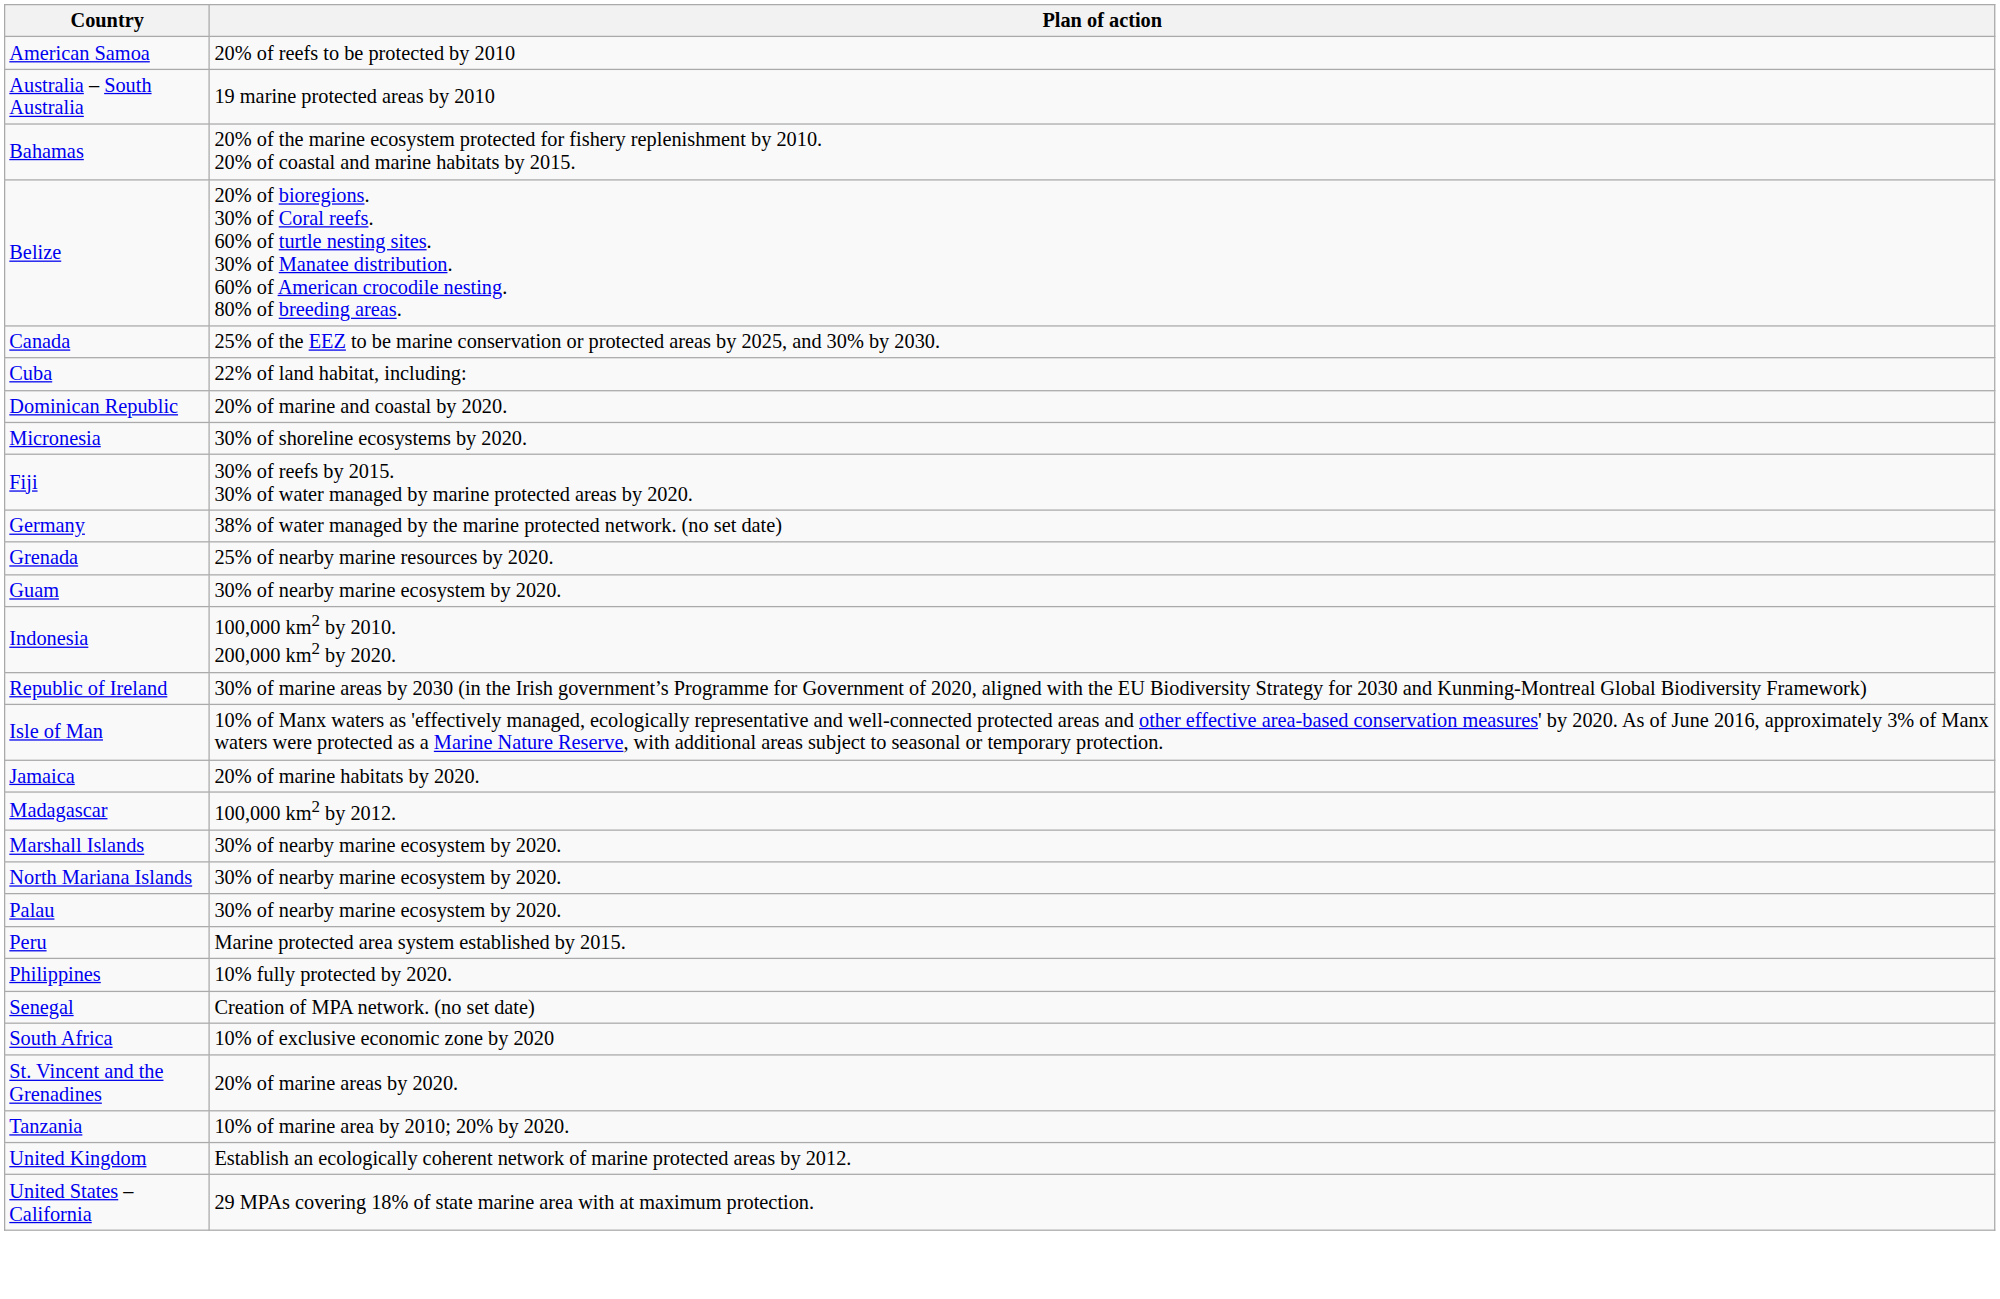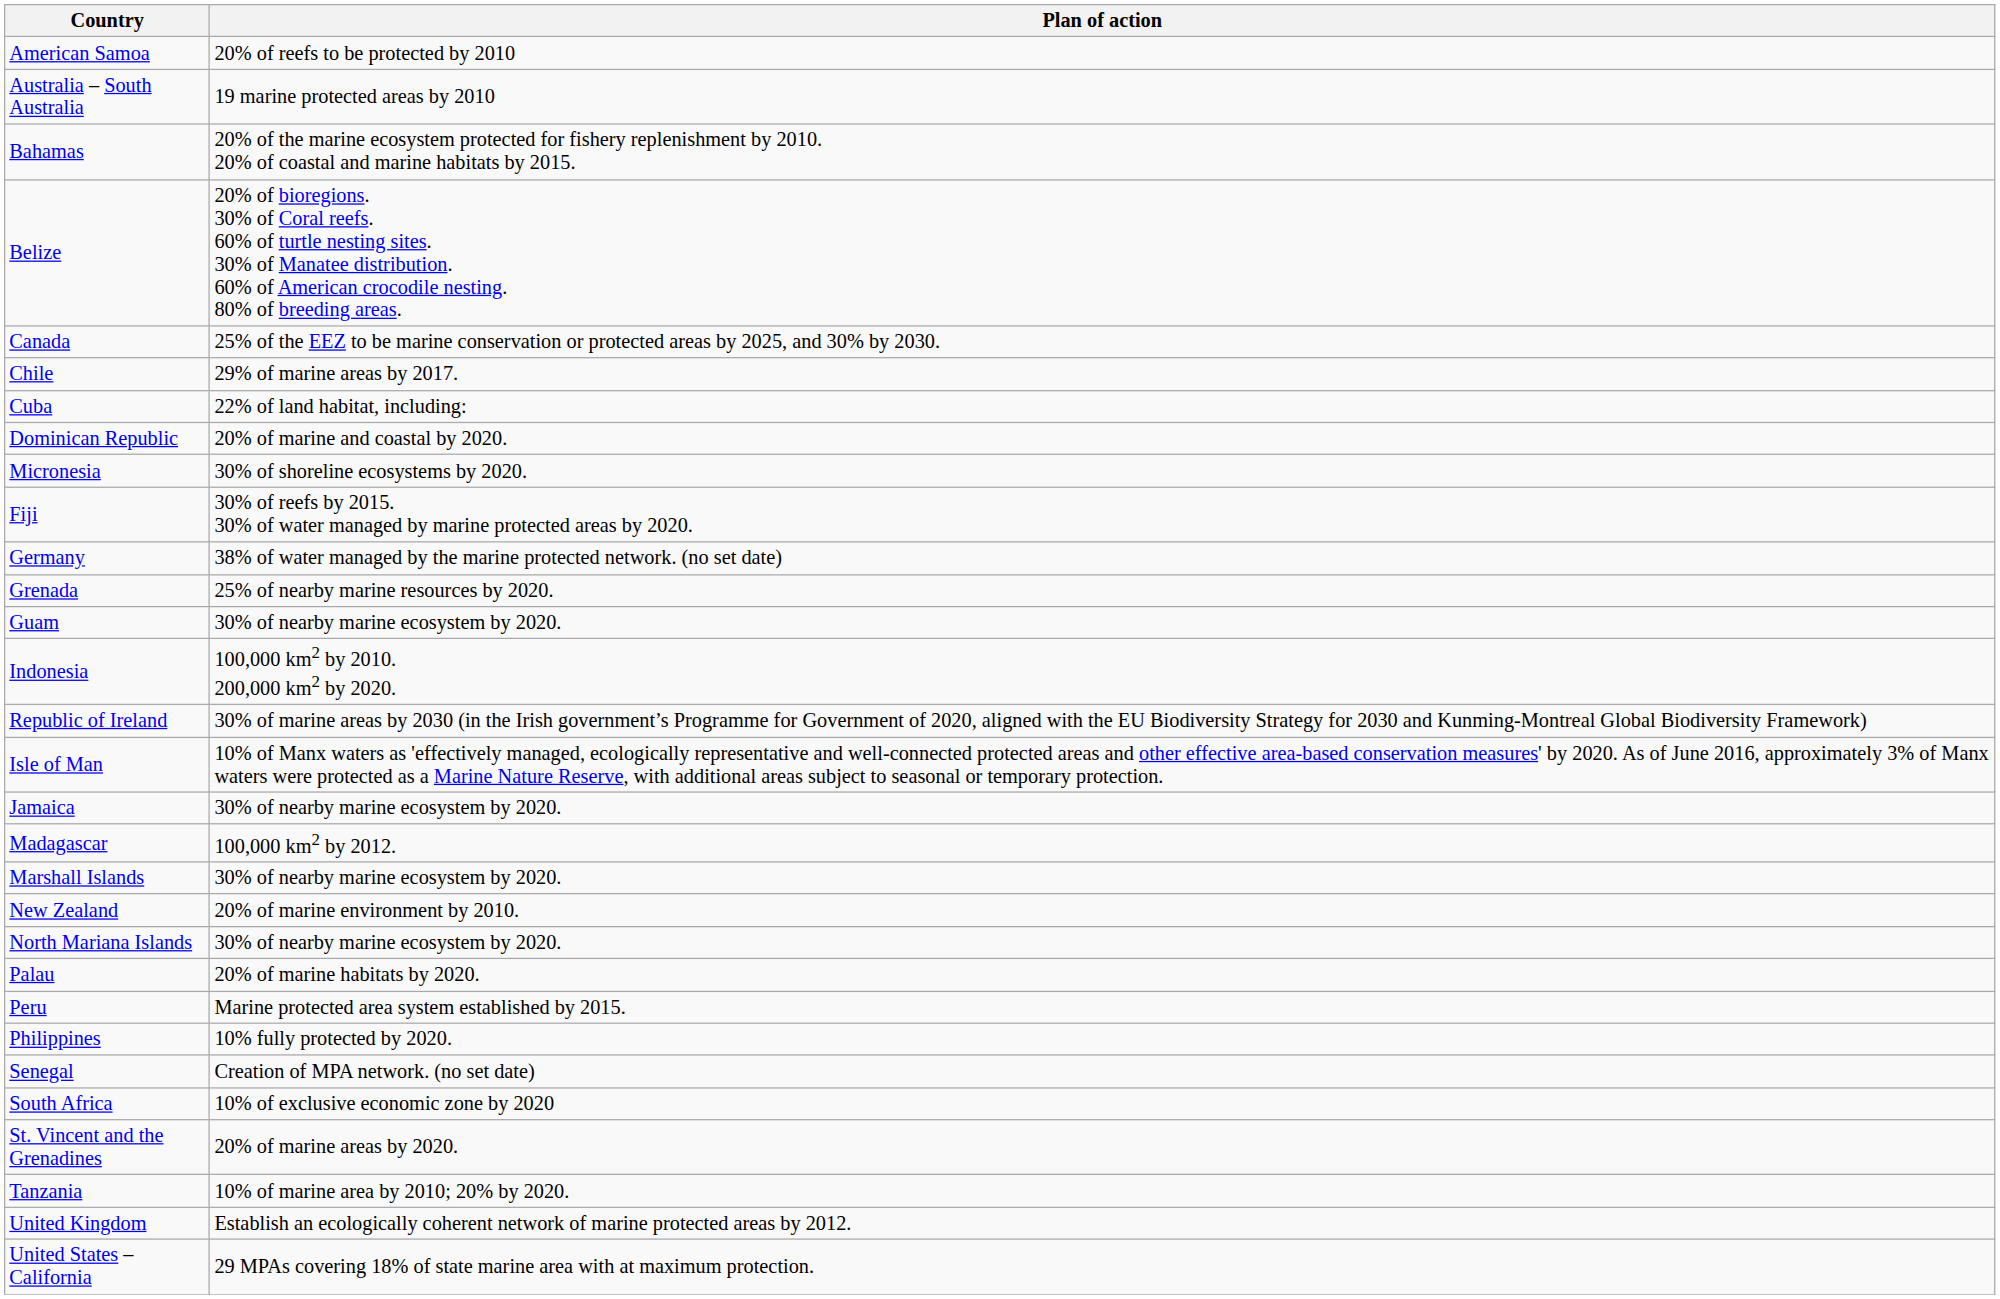 <table class="wikitable">
 <tr>
 <th>Country</th>
 <th>Plan of action</th>
 </tr>
 <tr>
 <td><a href='#'>American Samoa</a></td>
 <td>20% of reefs to be protected by 2010</td>
 </tr>
 <tr>
 <td><a href='#'>Australia</a> – <a href='#'>South Australia</a></td>
 <td>19 marine protected areas by 2010</td>
 </tr>
 <tr>
 <td><a href='#'>Bahamas</a></td>
 <td>20% of the marine ecosystem protected for fishery replenishment by 2010.<br>20% of coastal and marine habitats by 2015.</td>
 </tr>
 <tr>
 <td><a href='#'>Belize</a></td>
 <td>20% of <a href='#'>bioregions</a>.<br>30% of <a href='#'>Coral reefs</a>.<br>60% of <a href='#'>turtle nesting sites</a>.<br>30% of <a href='#'>Manatee distribution</a>.<br>60% of <a href='#'>American crocodile nesting</a>.<br>80% of <a href='#'>breeding areas</a>.</td>
 </tr>
 <tr>
 <td><a href='#'>Canada</a></td>
 <td>25% of the <a href='#'>EEZ</a> to be marine conservation or protected areas by 2025, and 30% by 2030.</td>
+</tr>
+<tr>
+<td><a href='#'>Chile</a></td>
+<td>29% of marine areas by 2017.</td>
 </tr>
 <tr>
 <td><a href='#'>Cuba</a></td>
 <td>22% of land habitat, including:<br></td>
 </tr>
 <tr>
 <td><a href='#'>Dominican Republic</a></td>
 <td>20% of marine and coastal by 2020.</td>
 </tr>
 <tr>
 <td><a href='#'>Micronesia</a></td>
 <td>30% of shoreline ecosystems by 2020.</td>
 </tr>
 <tr>
 <td><a href='#'>Fiji</a></td>
 <td>30% of reefs by 2015.<br>30% of water managed by marine protected areas by 2020.</td>
 </tr>
 <tr>
 <td><a href='#'>Germany</a></td>
 <td>38% of water managed by the marine protected network. (no set date)</td>
 </tr>
 <tr>
 <td><a href='#'>Grenada</a></td>
 <td>25% of nearby marine resources by 2020.</td>
 </tr>
 <tr>
 <td><a href='#'>Guam</a></td>
 <td>30% of nearby marine ecosystem by 2020.</td>
 </tr>
 <tr>
 <td><a href='#'>Indonesia</a></td>
 <td>100,000 km<sup>2</sup> by 2010.<br>200,000 km<sup>2</sup> by 2020.</td>
 </tr>
 <tr>
 <td><a href='#'>Republic of Ireland</a></td>
 <td>30% of marine areas by 2030 (in the Irish government’s Programme for Government of 2020, aligned with the EU Biodiversity Strategy for 2030 and Kunming-Montreal Global Biodiversity Framework) </td>
 </tr>
 <tr>
 <td><a href='#'>Isle of Man</a></td>
 <td>10% of Manx waters as 'effectively managed, ecologically representative and well-connected protected areas and <a href='#'>other effective area-based conservation measures</a>' by 2020. As of June 2016, approximately 3% of Manx waters were protected as a <a href='#'>Marine Nature Reserve</a>, with additional areas subject to seasonal or temporary protection.</td>
 </tr>
 <tr>
 <td><a href='#'>Jamaica</a></td>
-<td>20% of marine habitats by 2020.</td>
+<td>30% of nearby marine ecosystem by 2020.</td>
 </tr>
 <tr>
 <td><a href='#'>Madagascar</a></td>
 <td>100,000 km<sup>2</sup> by 2012.</td>
 </tr>
 <tr>
 <td><a href='#'>Marshall Islands</a></td>
 <td>30% of nearby marine ecosystem by 2020.</td>
 </tr>
 <tr>
+<td><a href='#'>New Zealand</a></td>
+<td>20% of marine environment by 2010.</td>
+</tr>
+<tr>
 <td><a href='#'>North Mariana Islands</a></td>
 <td>30% of nearby marine ecosystem by 2020.</td>
 </tr>
 <tr>
 <td><a href='#'>Palau</a></td>
-<td>30% of nearby marine ecosystem by 2020.</td>
+<td>20% of marine habitats by 2020.</td>
 </tr>
 <tr>
 <td><a href='#'>Peru</a></td>
 <td>Marine protected area system established by 2015.</td>
 </tr>
 <tr>
 <td><a href='#'>Philippines</a></td>
 <td>10% fully protected by 2020.</td>
 </tr>
 <tr>
 <td><a href='#'>Senegal</a></td>
 <td>Creation of MPA network. (no set date)</td>
 </tr>
 <tr>
 <td><a href='#'>South Africa</a></td>
 <td>10% of exclusive economic zone by 2020</td>
 </tr>
 <tr>
 <td><a href='#'>St. Vincent and the Grenadines</a></td>
 <td>20% of marine areas by 2020.</td>
 </tr>
 <tr>
 <td><a href='#'>Tanzania</a></td>
 <td>10% of marine area by 2010; 20% by 2020.</td>
 </tr>
 <tr>
 <td><a href='#'>United Kingdom</a></td>
 <td>Establish an ecologically coherent network of marine protected areas by 2012.</td>
 </tr>
 <tr>
 <td><a href='#'>United States</a> – <a href='#'>California</a></td>
 <td>29 MPAs covering 18% of state marine area with  at maximum protection.</td>
 </tr>
 </table>
